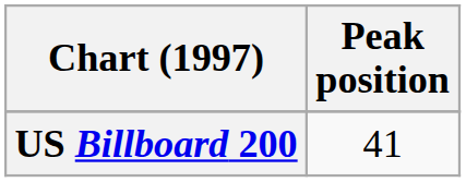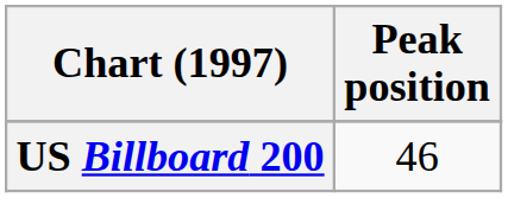 <table class="wikitable sortable plainrowheaders">
 <tr>
 <th>Chart (1997)</th>
 <th>Peak<br>position</th>
 </tr>
 <tr>
 </tr>
 <tr>
 <th scope="row">US <a href='#'><em>Billboard</em> 200</a></th>
-<td align="center">41</td>
+<td align="center">46</td>
 </tr>
 </table>
